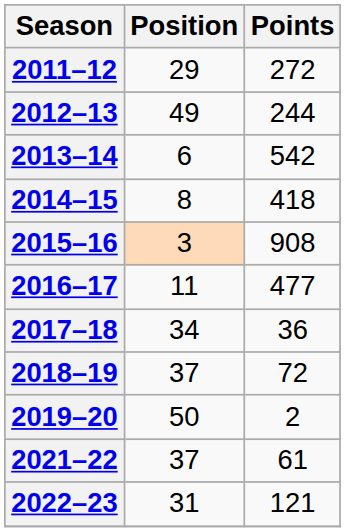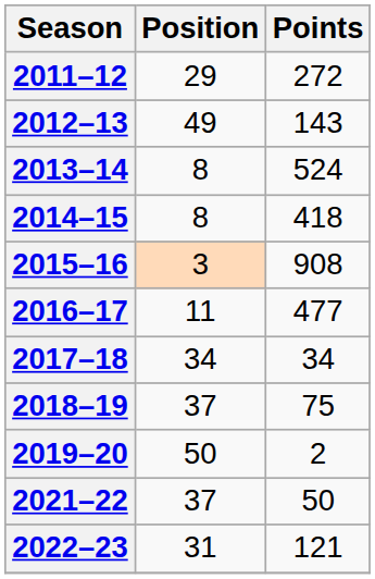 <table class="wikitable plainrowheaders sortable">
 <tr>
 <th scope="col">Season</th>
 <th scope="col">Position</th>
 <th scope="col">Points</th>
 </tr>
 <tr>
 <th scope=row align=center><a href='#'>2011–12</a></th>
 <td align=center>29</td>
 <td align=center>272</td>
 </tr>
 <tr>
 <th scope=row align=center><a href='#'>2012–13</a></th>
 <td align=center>49</td>
-<td align=center>244</td>
+<td align=center>143</td>
 </tr>
 <tr>
 <th scope=row align=center><a href='#'>2013–14</a></th>
-<td align=center>6</td>
-<td align=center>542</td>
+<td align=center>8</td>
+<td align=center>524</td>
 </tr>
 <tr>
 <th scope=row align=center><a href='#'>2014–15</a></th>
 <td align=center>8</td>
 <td align=center>418</td>
 </tr>
 <tr>
 <th scope=row align=center><a href='#'>2015–16</a></th>
 <td align=center style="background:#FFDAB9">3</td>
 <td align=center>908</td>
 </tr>
 <tr>
 <th scope=row align=center><a href='#'>2016–17</a></th>
 <td align=center>11</td>
 <td align=center>477</td>
 </tr>
 <tr>
 <th scope=row align=center><a href='#'>2017–18</a></th>
 <td align=center>34</td>
-<td align=center>36</td>
+<td align=center>34</td>
 </tr>
 <tr>
 <th scope=row align=center><a href='#'>2018–19</a></th>
 <td align=center>37</td>
-<td align=center>72</td>
+<td align=center>75</td>
 </tr>
 <tr>
 <th scope=row align=center><a href='#'>2019–20</a></th>
 <td align=center>50</td>
 <td align=center>2</td>
 </tr>
 <tr>
 <th scope=row align=center><a href='#'>2021–22</a></th>
 <td align=center>37</td>
-<td align=center>61</td>
+<td align=center>50</td>
 </tr>
 <tr>
 <th scope=row align=center><a href='#'>2022–23</a></th>
 <td align=center>31</td>
 <td align=center>121</td>
 </tr>
 <tr>
 </tr>
 </table>
